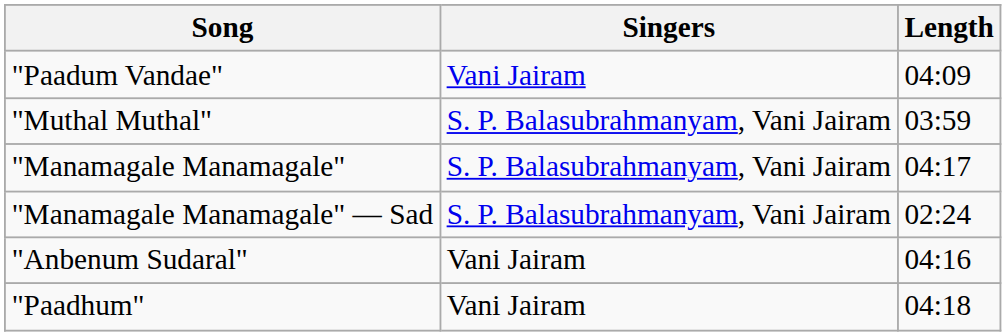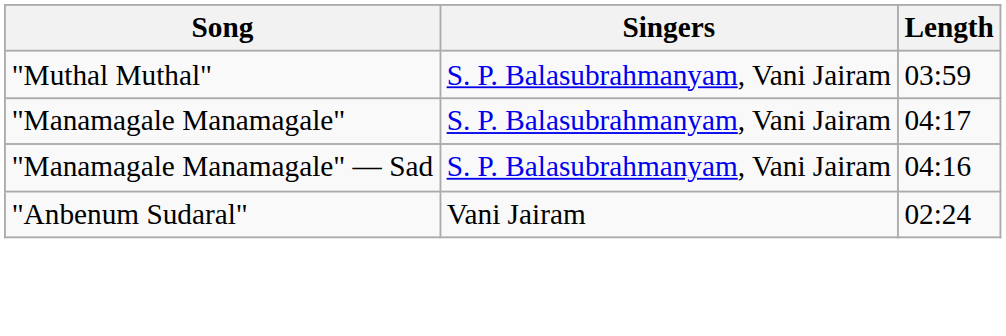 <table class="wikitable">
 <tr>
 <th>Song</th>
 <th>Singers</th>
 <th>Length</th>
-</tr>
-<tr>
-<td>"Paadum Vandae"</td>
-<td><a href='#'>Vani Jairam</a></td>
-<td>04:09</td>
 </tr>
 <tr>
 <td>"Muthal Muthal"</td>
 <td><a href='#'>S. P. Balasubrahmanyam</a>, Vani Jairam</td>
 <td>03:59</td>
 </tr>
 <tr>
 <td>"Manamagale Manamagale"</td>
 <td><a href='#'>S. P. Balasubrahmanyam</a>, Vani Jairam</td>
 <td>04:17</td>
 </tr>
 <tr>
 <td>"Manamagale Manamagale" — Sad</td>
 <td><a href='#'>S. P. Balasubrahmanyam</a>, Vani Jairam</td>
-<td>02:24</td>
+<td>04:16</td>
 </tr>
 <tr>
 <td>"Anbenum Sudaral"</td>
 <td>Vani Jairam</td>
-<td>04:16</td>
-</tr>
-<tr>
-<td>"Paadhum"</td>
-<td>Vani Jairam</td>
-<td>04:18</td>
+<td>02:24</td>
 </tr>
 </table>
